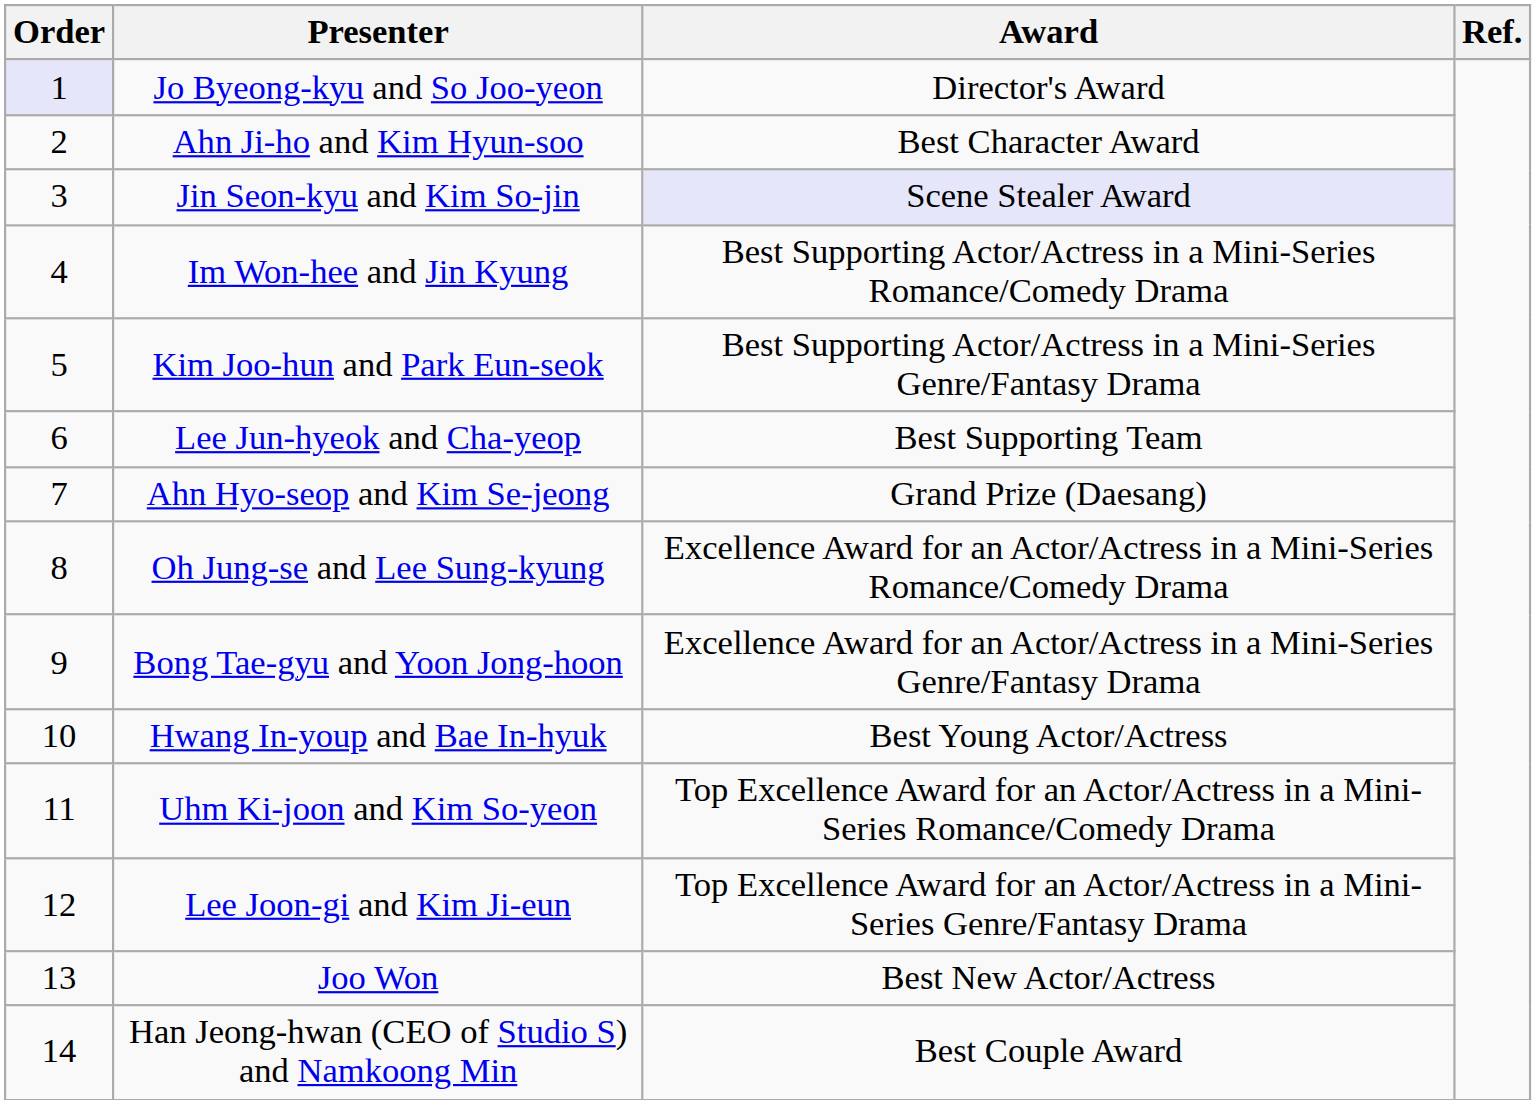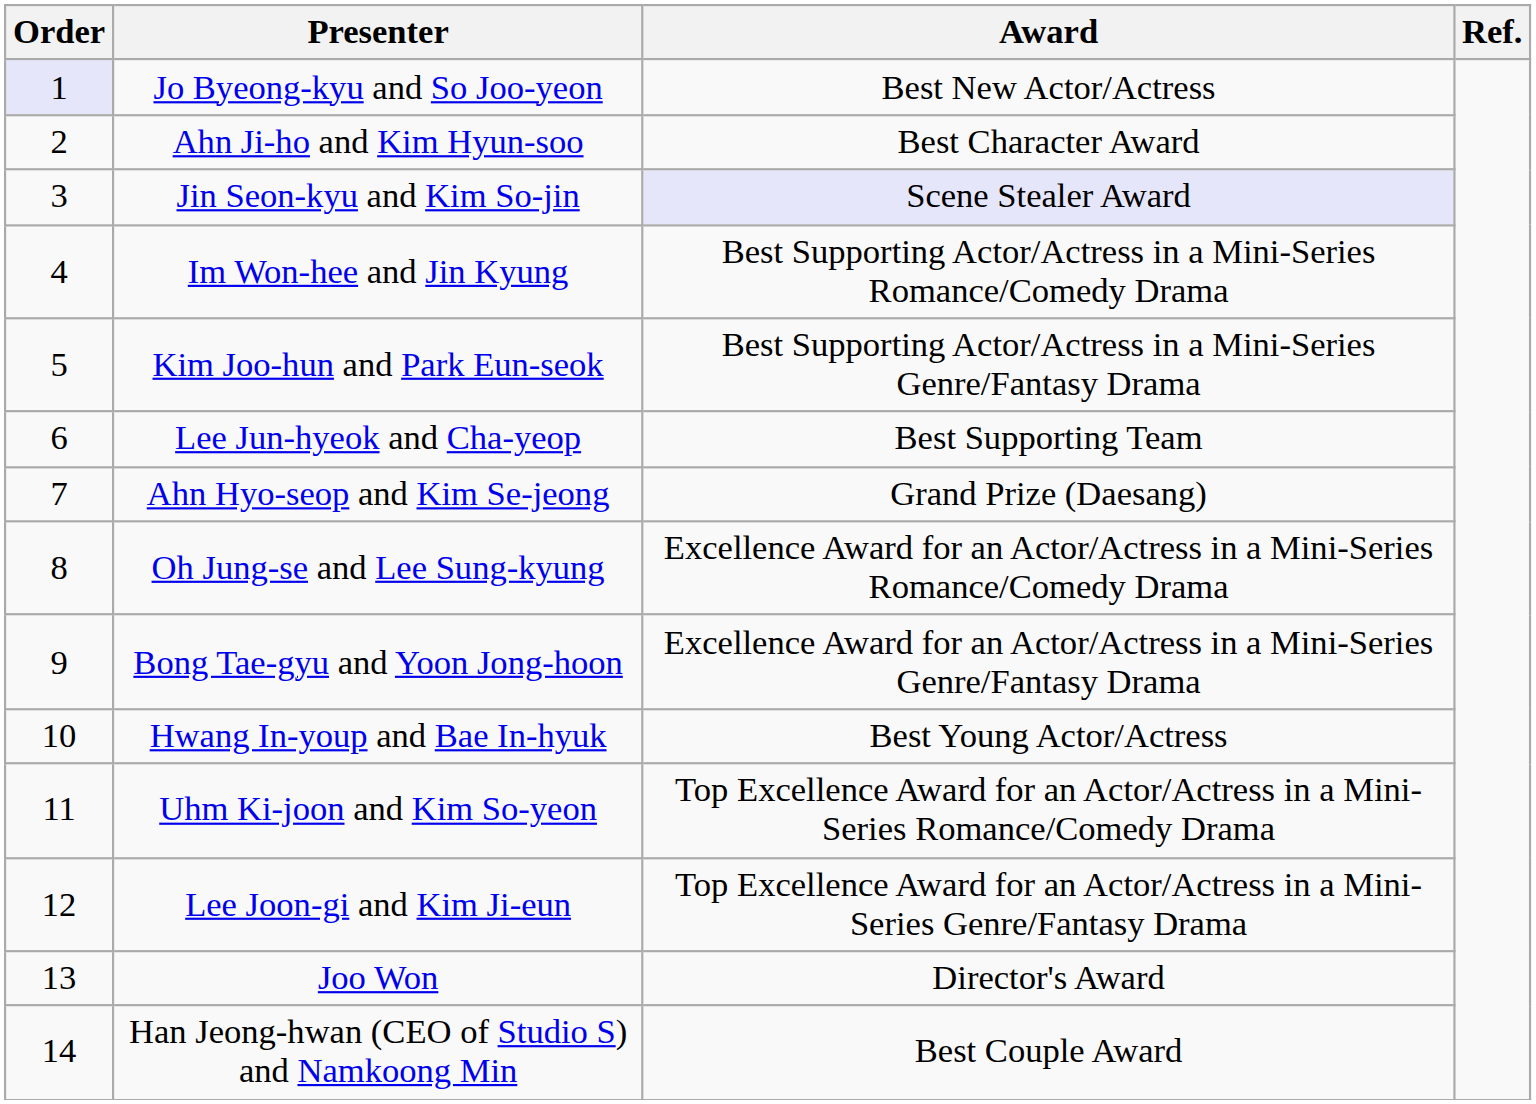 <table class="wikitable" style="text-align:center; width:80%;">
 <tr>
 <th scope="col" width="5%">Order</th>
 <th scope="col">Presenter</th>
 <th scope="col">Award</th>
 <th>Ref.</th>
 </tr>
 <tr>
 <td scope="col" style="background: lavender;">1</td>
 <td><a href='#'>Jo Byeong-kyu</a> and <a href='#'>So Joo-yeon</a></td>
-<td>Director's Award</td>
+<td>Best New Actor/Actress</td>
 <td rowspan=14></td>
 </tr>
 <tr>
 <td scope="col">2</td>
 <td><a href='#'>Ahn Ji-ho</a> and <a href='#'>Kim Hyun-soo</a></td>
 <td>Best Character Award</td>
 </tr>
 <tr>
 <td scope="col">3</td>
 <td><a href='#'>Jin Seon-kyu</a> and <a href='#'>Kim So-jin</a></td>
 <td style="background: lavender;">Scene Stealer Award</td>
 </tr>
 <tr>
 <td scope="col">4</td>
 <td><a href='#'>Im Won-hee</a> and <a href='#'>Jin Kyung</a></td>
 <td>Best Supporting Actor/Actress in a Mini-Series Romance/Comedy Drama</td>
 </tr>
 <tr>
 <td scope="col">5</td>
 <td><a href='#'>Kim Joo-hun</a> and <a href='#'>Park Eun-seok</a></td>
 <td>Best Supporting Actor/Actress in a Mini-Series Genre/Fantasy Drama</td>
 </tr>
 <tr>
 <td scope="col">6</td>
 <td><a href='#'>Lee Jun-hyeok</a> and <a href='#'>Cha-yeop</a></td>
 <td>Best Supporting Team</td>
 </tr>
 <tr>
 <td scope="col">7</td>
 <td><a href='#'>Ahn Hyo-seop</a> and <a href='#'>Kim Se-jeong</a></td>
 <td>Grand Prize (Daesang)</td>
 </tr>
 <tr>
 <td scope="col">8</td>
 <td><a href='#'>Oh Jung-se</a> and <a href='#'>Lee Sung-kyung</a></td>
 <td>Excellence Award for an Actor/Actress in a Mini-Series Romance/Comedy Drama</td>
 </tr>
 <tr>
 <td scope="col">9</td>
 <td><a href='#'>Bong Tae-gyu</a> and <a href='#'>Yoon Jong-hoon</a></td>
 <td>Excellence Award for an Actor/Actress in a Mini-Series Genre/Fantasy Drama</td>
 </tr>
 <tr>
 <td scope="col">10</td>
 <td><a href='#'>Hwang In-youp</a> and <a href='#'>Bae In-hyuk</a></td>
 <td>Best Young Actor/Actress</td>
 </tr>
 <tr>
 <td scope="col">11</td>
 <td><a href='#'>Uhm Ki-joon</a> and <a href='#'>Kim So-yeon</a></td>
 <td>Top Excellence Award for an Actor/Actress in a Mini-Series Romance/Comedy Drama</td>
 </tr>
 <tr>
 <td scope="col">12</td>
 <td><a href='#'>Lee Joon-gi</a> and <a href='#'>Kim Ji-eun</a></td>
 <td>Top Excellence Award for an Actor/Actress in a Mini-Series Genre/Fantasy Drama</td>
 </tr>
 <tr>
 <td scope="col">13</td>
 <td><a href='#'>Joo Won</a></td>
-<td>Best New Actor/Actress</td>
+<td>Director's Award</td>
 </tr>
 <tr>
 <td scope="col">14</td>
 <td>Han Jeong-hwan (CEO of <a href='#'>Studio S</a>) and <a href='#'>Namkoong Min</a></td>
 <td>Best Couple Award</td>
 </tr>
 <tr>
 </tr>
 </table>
